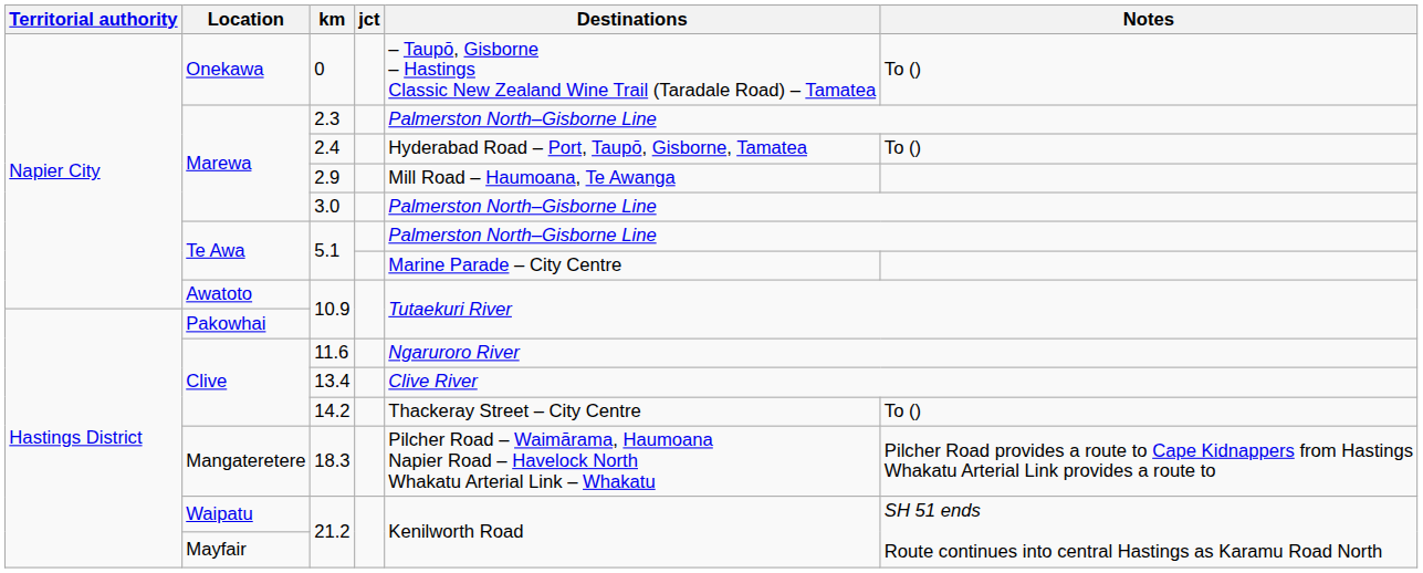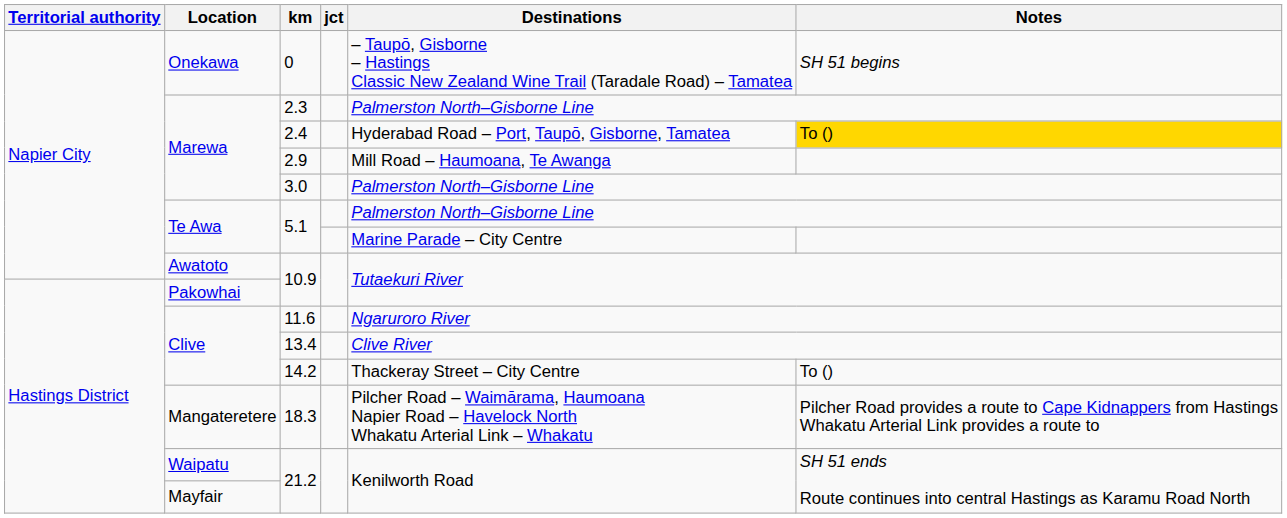 <table class="wikitable">
 <tr>
 <th><a href='#'>Territorial authority</a></th>
 <th>Location</th>
 <th>km</th>
 <th>jct</th>
 <th>Destinations</th>
 <th>Notes</th>
 </tr>
 <tr>
 <td rowspan=8><a href='#'>Napier City</a></td>
 <td><a href='#'>Onekawa</a></td>
 <td>0</td>
 <td></td>
 <td> – <a href='#'>Taupō</a>, <a href='#'>Gisborne</a><br> – <a href='#'>Hastings</a><br> <a href='#'>Classic New Zealand Wine Trail</a> (Taradale Road) – <a href='#'>Tamatea</a></td>
-<td>To ()</td>
+<td><em>SH 51 begins</em><br></td>
 </tr>
 <tr>
 <td rowspan=4><a href='#'>Marewa</a></td>
 <td>2.3</td>
 <td></td>
 <td colspan=2><em><a href='#'>Palmerston North–Gisborne Line</a></em></td>
 </tr>
 <tr>
 <td>2.4</td>
 <td></td>
 <td> Hyderabad Road – <a href='#'>Port</a>, <a href='#'>Taupō</a>, <a href='#'>Gisborne</a>, <a href='#'>Tamatea</a></td>
-<td>To ()</td>
+<td style="background: gold;">To ()</td>
 </tr>
 <tr>
 <td>2.9</td>
 <td><br></td>
 <td>Mill Road – <a href='#'>Haumoana</a>, <a href='#'>Te Awanga</a></td>
 <td></td>
 </tr>
 <tr>
 <td>3.0</td>
 <td></td>
 <td colspan=2><em><a href='#'>Palmerston North–Gisborne Line</a></em></td>
 </tr>
 <tr>
 <td rowspan=2><a href='#'>Te Awa</a></td>
 <td rowspan=2>5.1</td>
 <td></td>
 <td colspan=2><em><a href='#'>Palmerston North–Gisborne Line</a></em></td>
 </tr>
 <tr>
 <td><br></td>
 <td><a href='#'>Marine Parade</a> – City Centre</td>
 <td></td>
 </tr>
 <tr>
 <td><a href='#'>Awatoto</a></td>
 <td rowspan=2>10.9</td>
 <td rowspan=2></td>
 <td rowspan=2 colspan=2><em><a href='#'>Tutaekuri River</a></em></td>
 </tr>
 <tr>
 <td rowspan=7><a href='#'>Hastings District</a></td>
 <td><a href='#'>Pakowhai</a></td>
 </tr>
 <tr>
 <td rowspan=3><a href='#'>Clive</a></td>
 <td>11.6</td>
 <td></td>
 <td colspan=2><em><a href='#'>Ngaruroro River</a></em></td>
 </tr>
 <tr>
 <td>13.4</td>
 <td></td>
 <td colspan=2><em><a href='#'>Clive River</a></em></td>
 </tr>
 <tr>
 <td>14.2</td>
 <td></td>
 <td>Thackeray Street – City Centre</td>
 <td>To ()</td>
 </tr>
 <tr>
 <td>Mangateretere</td>
 <td>18.3</td>
 <td></td>
 <td>Pilcher Road – <a href='#'>Waimārama</a>, <a href='#'>Haumoana</a><br>Napier Road – <a href='#'>Havelock North</a><br>Whakatu Arterial Link – <a href='#'>Whakatu</a></td>
 <td>Pilcher Road provides a route to <a href='#'>Cape Kidnappers</a> from Hastings<br>Whakatu Arterial Link provides a route to </td>
 </tr>
 <tr>
 <td><a href='#'>Waipatu</a></td>
 <td rowspan=2>21.2</td>
 <td rowspan=2></td>
 <td rowspan=2>Kenilworth Road</td>
 <td rowspan=2><em>SH 51 ends</em><br><br>Route continues into central Hastings as Karamu Road North</td>
 </tr>
 <tr>
 <td>Mayfair</td>
 </tr>
 </table>
